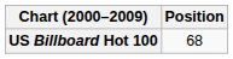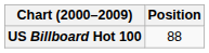 <table class="wikitable plainrowheaders" style="text-align:center">
 <tr>
 <th scope="col">Chart (2000–2009)</th>
 <th scope="col">Position</th>
 </tr>
 <tr>
 <th scope="row">US <em>Billboard</em> Hot 100</th>
-<td align="center">68</td>
+<td align="center">88</td>
 </tr>
 </table>
